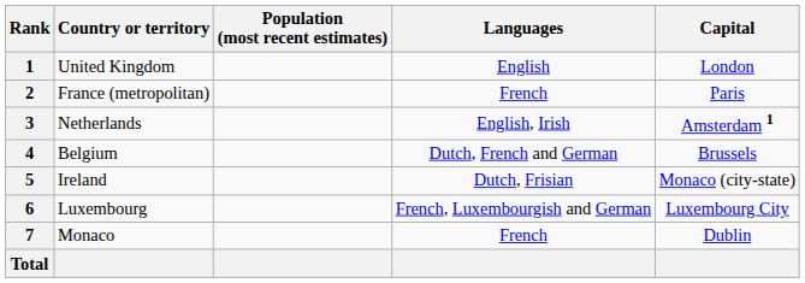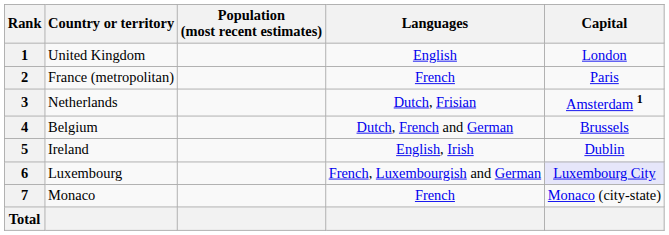 <table class="wikitable sortable" style="border:1px solid #aaa;">
 <tr>
 <th>Rank</th>
 <th>Country or territory</th>
 <th>Population<br>(most recent estimates)</th>
 <th>Languages</th>
 <th>Capital</th>
 </tr>
 <tr>
 <th>1</th>
 <td align=left>United Kingdom</td>
 <td align=right></td>
 <td align=center><a href='#'>English</a></td>
 <td align=center><a href='#'>London</a></td>
 </tr>
 <tr>
 <th>2</th>
 <td align=left>France (metropolitan)</td>
 <td align=right></td>
 <td align=center><a href='#'>French</a></td>
 <td align=center><a href='#'>Paris</a></td>
 </tr>
 <tr>
 <th>3</th>
 <td align=left>Netherlands</td>
 <td align=right></td>
-<td align=center><a href='#'>English</a>, <a href='#'>Irish</a></td>
+<td align=center><a href='#'>Dutch</a>, <a href='#'>Frisian</a></td>
 <td align=center><a href='#'>Amsterdam</a> <sup><strong>1</strong></sup></td>
 </tr>
 <tr>
 <th>4</th>
 <td align=left>Belgium</td>
 <td align=right></td>
 <td align=center><a href='#'>Dutch</a>, <a href='#'>French</a> and <a href='#'>German</a></td>
 <td align=center><a href='#'>Brussels</a></td>
 </tr>
 <tr>
 <th>5</th>
 <td align=left>Ireland</td>
 <td align=right></td>
-<td align=center><a href='#'>Dutch</a>, <a href='#'>Frisian</a></td>
-<td align=center><a href='#'>Monaco</a> (city-state)</td>
+<td align=center><a href='#'>English</a>, <a href='#'>Irish</a></td>
+<td align=center><a href='#'>Dublin</a></td>
 </tr>
 <tr>
 <th>6</th>
 <td align=left>Luxembourg</td>
 <td align=right></td>
 <td align=center><a href='#'>French</a>, <a href='#'>Luxembourgish</a> and <a href='#'>German</a></td>
-<td align=center><a href='#'>Luxembourg City</a></td>
+<td align=center style="background: lavender;"><a href='#'>Luxembourg City</a></td>
 </tr>
 <tr>
 <th>7</th>
 <td align=left>Monaco</td>
 <td align=right></td>
 <td align=center><a href='#'>French</a></td>
-<td align=center><a href='#'>Dublin</a></td>
+<td align=center><a href='#'>Monaco</a> (city-state)</td>
 </tr>
 <tr class="sortbottom">
 <th>Total</th>
 <th></th>
 <th></th>
 <th></th>
 <th></th>
 </tr>
 </table>
